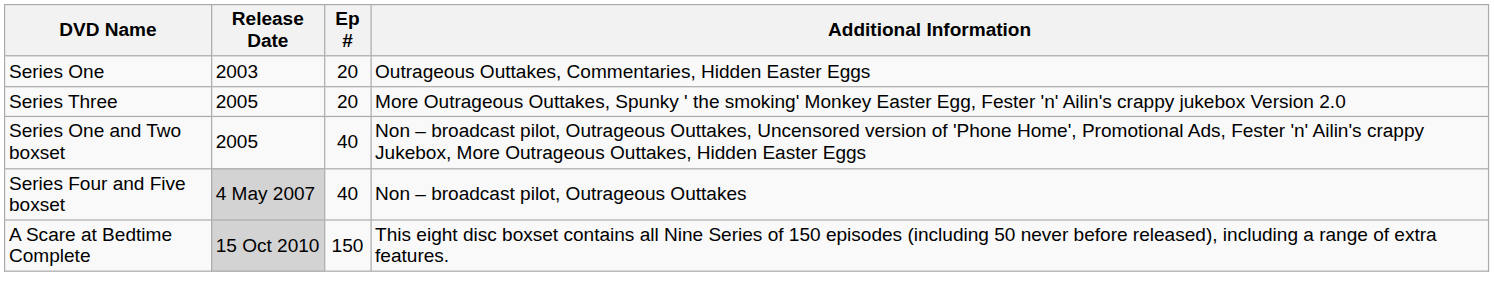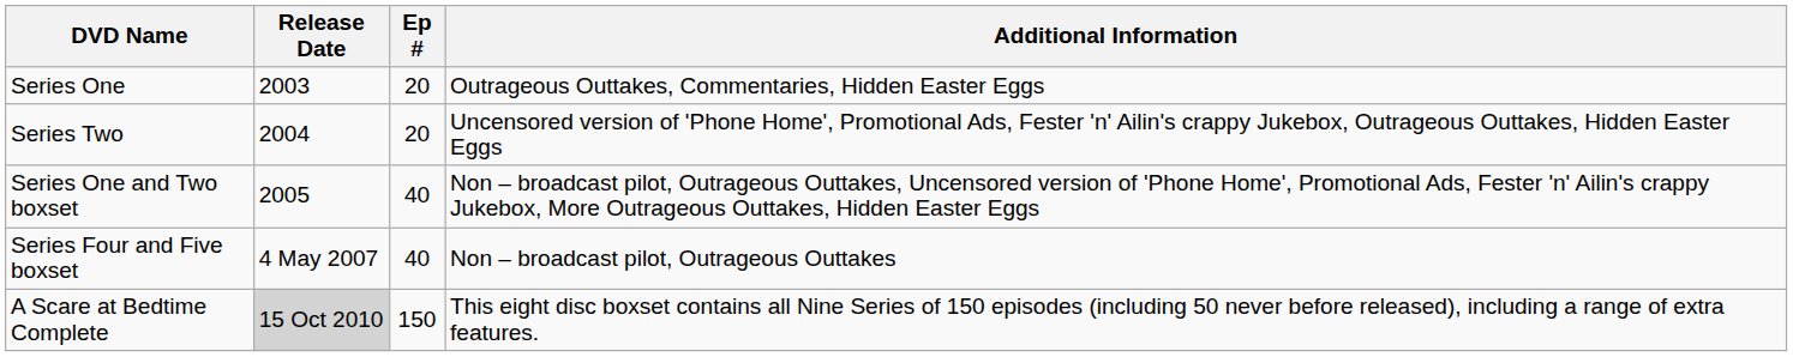 <table class="wikitable">
 <tr>
 <th>DVD Name</th>
 <th>Release Date</th>
 <th>Ep #</th>
 <th>Additional Information</th>
 </tr>
 <tr>
 <td>Series One</td>
 <td>2003</td>
 <td style="text-align:center;">20</td>
 <td>Outrageous Outtakes, Commentaries, Hidden Easter Eggs</td>
 </tr>
 <tr>
-<td>Series Three</td>
-<td>2005</td>
+<td>Series Two</td>
+<td>2004</td>
 <td style="text-align:center;">20</td>
-<td>More Outrageous Outtakes, Spunky ' the smoking' Monkey Easter Egg, Fester 'n' Ailin's crappy jukebox Version 2.0</td>
+<td>Uncensored version of 'Phone Home', Promotional Ads, Fester 'n' Ailin's crappy Jukebox, Outrageous Outtakes, Hidden Easter Eggs</td>
 </tr>
 <tr>
 <td>Series One and Two boxset</td>
 <td>2005</td>
 <td style="text-align:center;">40</td>
 <td>Non – broadcast pilot, Outrageous Outtakes, Uncensored version of 'Phone Home', Promotional Ads, Fester 'n' Ailin's crappy Jukebox, More Outrageous Outtakes, Hidden Easter Eggs</td>
 </tr>
 <tr>
 <td>Series Four and Five boxset</td>
-<td style="background: lightgrey;">4 May 2007</td>
+<td>4 May 2007</td>
 <td style="text-align:center;">40</td>
 <td>Non – broadcast pilot, Outrageous Outtakes</td>
 </tr>
 <tr>
 <td>A Scare at Bedtime Complete</td>
 <td style="background: lightgrey;">15 Oct 2010</td>
 <td style="text-align:center;">150</td>
 <td>This eight disc boxset contains all Nine Series of 150 episodes (including 50 never before released), including a range of extra features.</td>
 </tr>
 </table>
